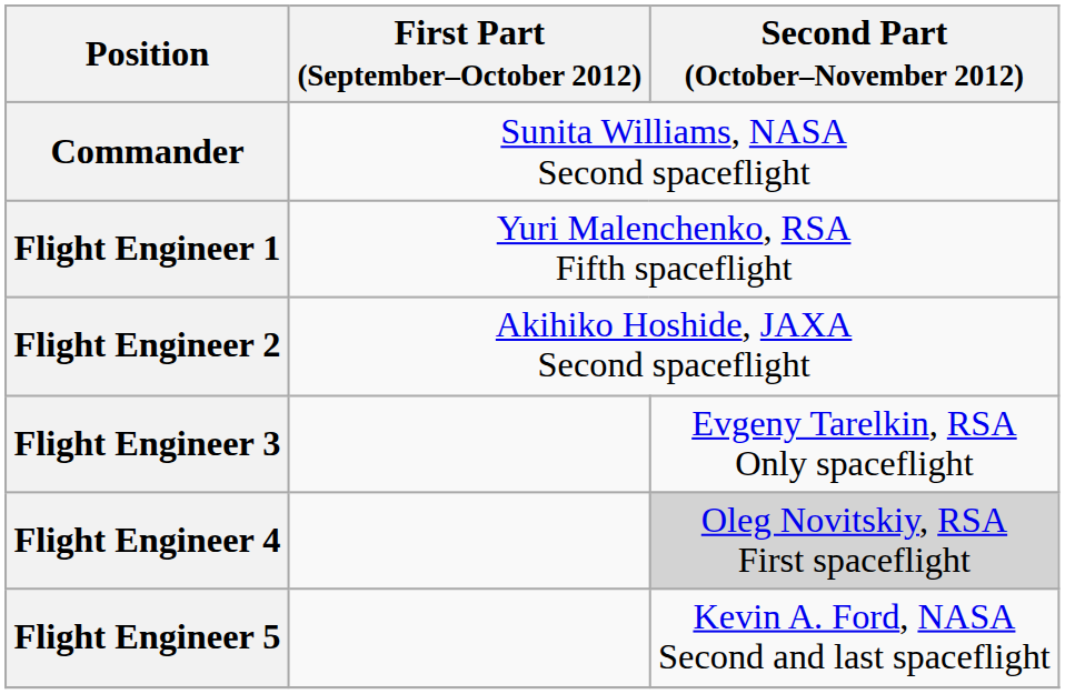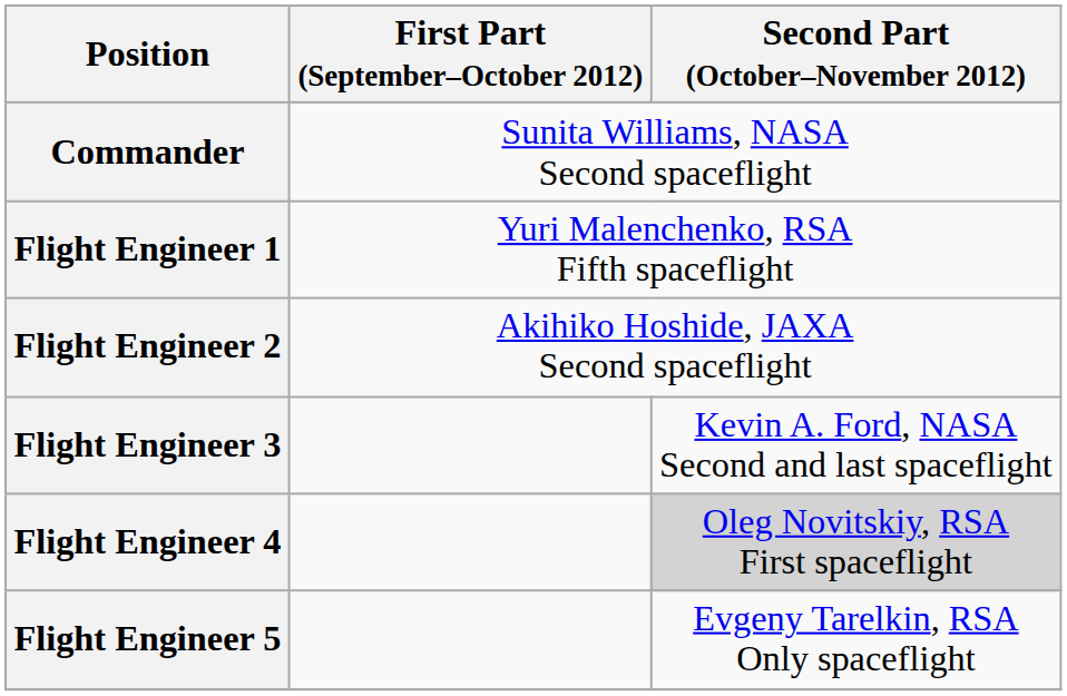 <table class="wikitable sortable">
 <tr>
 <th>Position</th>
 <th>First Part<br><small>(September–October 2012)</small></th>
 <th>Second Part<br><small>(October–November 2012)</small></th>
 </tr>
 <tr>
 <th>Commander</th>
 <td colspan=2 align=center> <a href='#'>Sunita Williams</a>, <a href='#'>NASA</a><br>Second spaceflight</td>
 </tr>
 <tr>
 <th>Flight Engineer 1</th>
 <td colspan=2 align=center> <a href='#'>Yuri Malenchenko</a>, <a href='#'>RSA</a><br>Fifth spaceflight</td>
 </tr>
 <tr>
 <th>Flight Engineer 2</th>
 <td colspan=2 align=center> <a href='#'>Akihiko Hoshide</a>, <a href='#'>JAXA</a><br>Second spaceflight</td>
 </tr>
 <tr>
 <th>Flight Engineer 3</th>
 <td></td>
-<td align=center> <a href='#'>Evgeny Tarelkin</a>, <a href='#'>RSA</a><br>Only spaceflight</td>
+<td align=center> <a href='#'>Kevin A. Ford</a>, <a href='#'>NASA</a><br>Second and last spaceflight</td>
 </tr>
 <tr>
 <th>Flight Engineer 4</th>
 <td></td>
 <td align=center style="background: lightgrey;"> <a href='#'>Oleg Novitskiy</a>, <a href='#'>RSA</a><br>First spaceflight</td>
 </tr>
 <tr>
 <th>Flight Engineer 5</th>
 <td></td>
-<td align=center> <a href='#'>Kevin A. Ford</a>, <a href='#'>NASA</a><br>Second and last spaceflight</td>
+<td align=center> <a href='#'>Evgeny Tarelkin</a>, <a href='#'>RSA</a><br>Only spaceflight</td>
 </tr>
 <tr>
 </tr>
 </table>
